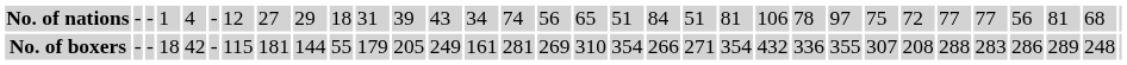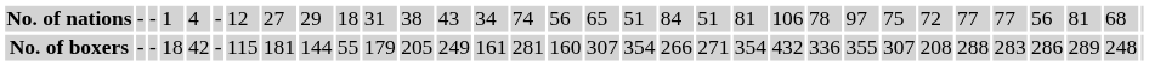 <table>
 <tr>
 </tr>
 <tr>
 </tr>
 <tr>
 </tr>
 <tr>
 </tr>
 <tr>
 </tr>
 <tr>
 </tr>
 <tr>
 </tr>
 <tr>
 </tr>
 <tr>
 </tr>
 <tr>
 </tr>
 <tr>
 </tr>
 <tr>
 </tr>
 <tr>
 </tr>
 <tr>
 </tr>
 <tr>
 </tr>
 <tr>
 </tr>
 <tr>
 </tr>
 <tr>
 </tr>
 <tr>
 </tr>
 <tr>
 </tr>
 <tr>
 </tr>
 <tr>
 </tr>
 <tr>
 </tr>
 <tr>
 </tr>
 <tr>
 </tr>
 <tr>
 </tr>
 <tr>
 </tr>
 <tr>
 </tr>
 <tr>
 </tr>
 <tr>
 </tr>
 <tr>
 </tr>
 <tr>
 </tr>
 <tr>
 </tr>
 <tr>
 </tr>
 <tr>
 </tr>
 <tr>
 </tr>
 <tr>
 </tr>
 <tr>
 </tr>
 <tr>
 </tr>
 <tr>
 </tr>
 <tr>
 </tr>
 <tr>
 </tr>
 <tr>
 </tr>
 <tr>
 </tr>
 <tr>
 </tr>
 <tr>
 </tr>
 <tr>
 </tr>
 <tr>
 </tr>
 <tr>
 </tr>
 <tr>
 </tr>
 <tr>
 </tr>
 <tr>
 </tr>
 <tr>
 </tr>
 <tr>
 </tr>
 <tr>
 </tr>
 <tr>
 </tr>
 <tr>
 </tr>
 <tr>
 </tr>
 <tr>
 </tr>
 <tr>
 </tr>
 <tr>
 </tr>
 <tr>
 </tr>
 <tr>
 </tr>
 <tr>
 </tr>
 <tr>
 </tr>
 <tr>
 </tr>
 <tr>
 </tr>
 <tr>
 </tr>
 <tr>
 </tr>
 <tr>
 </tr>
 <tr>
 </tr>
 <tr>
 </tr>
 <tr>
 </tr>
 <tr>
 </tr>
 <tr>
 </tr>
 <tr>
 </tr>
 <tr>
 </tr>
 <tr>
 </tr>
 <tr>
 </tr>
 <tr>
 </tr>
 <tr>
 </tr>
 <tr>
 </tr>
 <tr>
 </tr>
 <tr>
 </tr>
 <tr>
 </tr>
 <tr>
 </tr>
 <tr>
 </tr>
 <tr>
 </tr>
 <tr>
 </tr>
 <tr>
 </tr>
 <tr>
 </tr>
 <tr>
 </tr>
 <tr>
 </tr>
 <tr>
 </tr>
 <tr>
 </tr>
 <tr>
 </tr>
 <tr>
 </tr>
 <tr>
 </tr>
 <tr>
 </tr>
 <tr>
 </tr>
 <tr>
 </tr>
 <tr>
 </tr>
 <tr>
 </tr>
 <tr>
 </tr>
 <tr>
 </tr>
 <tr>
 </tr>
 <tr>
 </tr>
 <tr>
 </tr>
 <tr>
 </tr>
 <tr>
 </tr>
 <tr>
 </tr>
 <tr>
 </tr>
 <tr>
 </tr>
 <tr>
 </tr>
 <tr>
 </tr>
 <tr>
 </tr>
 <tr>
 </tr>
 <tr>
 </tr>
 <tr>
 </tr>
 <tr>
 </tr>
 <tr>
 </tr>
 <tr>
 </tr>
 <tr>
 </tr>
 <tr>
 </tr>
 <tr>
 </tr>
 <tr>
 </tr>
 <tr>
 </tr>
 <tr>
 </tr>
 <tr>
 </tr>
 <tr>
 </tr>
 <tr>
 </tr>
 <tr>
 </tr>
 <tr>
 </tr>
 <tr>
 </tr>
 <tr>
 </tr>
 <tr>
 </tr>
 <tr>
 </tr>
 <tr>
 </tr>
 <tr>
 </tr>
 <tr>
 </tr>
 <tr>
 </tr>
 <tr>
 </tr>
 <tr>
 </tr>
 <tr>
 </tr>
 <tr>
 </tr>
 <tr>
 </tr>
 <tr>
 </tr>
 <tr>
 </tr>
 <tr>
 </tr>
 <tr>
 </tr>
 <tr>
 </tr>
 <tr>
 </tr>
 <tr>
 </tr>
 <tr>
 </tr>
 <tr>
 </tr>
 <tr>
 </tr>
 <tr>
 </tr>
 <tr>
 </tr>
 <tr>
 </tr>
 <tr>
 </tr>
 <tr>
 </tr>
 <tr>
 </tr>
 <tr>
 </tr>
 <tr>
 </tr>
 <tr>
 </tr>
 <tr>
 </tr>
 <tr>
 </tr>
 <tr>
 </tr>
 <tr>
 </tr>
 <tr>
 </tr>
 <tr>
 </tr>
 <tr>
 </tr>
 <tr>
 </tr>
 <tr>
 </tr>
 <tr>
 </tr>
 <tr>
 </tr>
 <tr>
 </tr>
 <tr>
 </tr>
 <tr>
 </tr>
 <tr>
 </tr>
 <tr>
 </tr>
 <tr style="background:lightgray;">
 <th scope="row"><strong>No. of nations</strong></th>
 <td>-</td>
 <td>-</td>
 <td>1</td>
 <td>4</td>
 <td>-</td>
 <td>12</td>
 <td>27</td>
 <td>29</td>
 <td>18</td>
 <td>31</td>
-<td>39</td>
+<td>38</td>
 <td>43</td>
 <td>34</td>
 <td>74</td>
 <td>56</td>
 <td>65</td>
 <td>51</td>
 <td>84</td>
 <td>51</td>
 <td>81</td>
 <td>106</td>
 <td>78</td>
 <td>97</td>
 <td>75</td>
 <td>72</td>
 <td>77</td>
 <td>77</td>
 <td>56</td>
 <td>81</td>
 <td>68</td>
 <td></td>
 </tr>
 <tr style="background:lightgray;">
 <th scope="row"><strong>No. of boxers</strong></th>
 <td>-</td>
 <td>-</td>
 <td>18</td>
 <td>42</td>
 <td>-</td>
 <td>115</td>
 <td>181</td>
 <td>144</td>
 <td>55</td>
 <td>179</td>
 <td>205</td>
 <td>249</td>
 <td>161</td>
 <td>281</td>
-<td>269</td>
-<td>310</td>
+<td>160</td>
+<td>307</td>
 <td>354</td>
 <td>266</td>
 <td>271</td>
 <td>354</td>
 <td>432</td>
 <td>336</td>
 <td>355</td>
 <td>307</td>
 <td>208</td>
 <td>288</td>
 <td>283</td>
 <td>286</td>
 <td>289</td>
 <td>248</td>
 <td></td>
 </tr>
 <tr style="background:#efefef;">
 </tr>
 </table>
